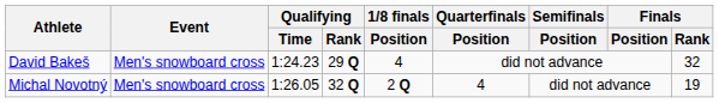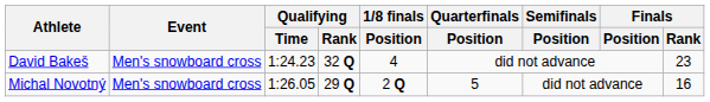 <table class="wikitable">
 <tr>
 <th rowspan="2">Athlete</th>
 <th rowspan="2">Event</th>
 <th colspan="2">Qualifying</th>
 <th>1/8 finals</th>
 <th>Quarterfinals</th>
 <th>Semifinals</th>
 <th colspan=2>Finals</th>
 </tr>
 <tr>
 <th>Time</th>
 <th>Rank</th>
 <th>Position</th>
 <th>Position</th>
 <th>Position</th>
 <th>Position</th>
 <th>Rank</th>
 </tr>
 <tr align=center>
 <td align=left><a href='#'>David Bakeš</a></td>
 <td align=left><a href='#'>Men's snowboard cross</a></td>
 <td>1:24.23</td>
-<td>29 <strong>Q</strong></td>
+<td>32 <strong>Q</strong></td>
 <td>4</td>
 <td colspan=3>did not advance</td>
-<td>32</td>
+<td>23</td>
 </tr>
 <tr align=center>
 <td align=left><a href='#'>Michal Novotný</a></td>
 <td align=left><a href='#'>Men's snowboard cross</a></td>
 <td>1:26.05</td>
-<td>32 <strong>Q</strong></td>
+<td>29 <strong>Q</strong></td>
 <td>2 <strong>Q</strong></td>
-<td>4</td>
+<td>5</td>
 <td colspan=2>did not advance</td>
-<td>19</td>
+<td>16</td>
 </tr>
 </table>
